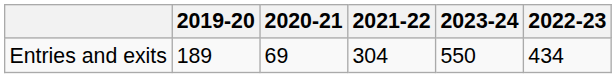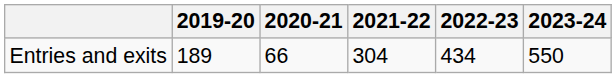 <table class="wikitable">
 <tr>
 <th></th>
 <th>2019-20</th>
 <th>2020-21</th>
 <th>2021-22</th>
+<th>2022-23</th>
 <th>2023-24</th>
-<th>2022-23</th>
 </tr>
 <tr>
 <td>Entries and exits</td>
 <td>189</td>
-<td>69</td>
+<td>66</td>
 <td>304</td>
+<td>434</td>
 <td>550</td>
-<td>434</td>
 </tr>
 </table>
